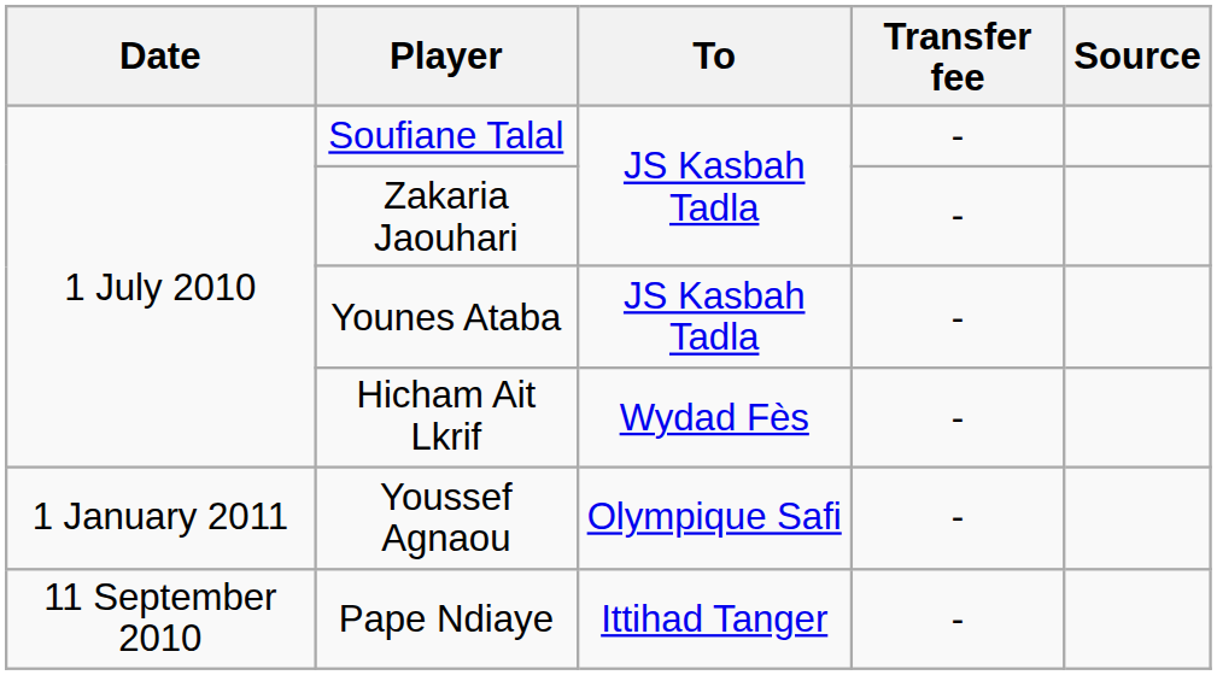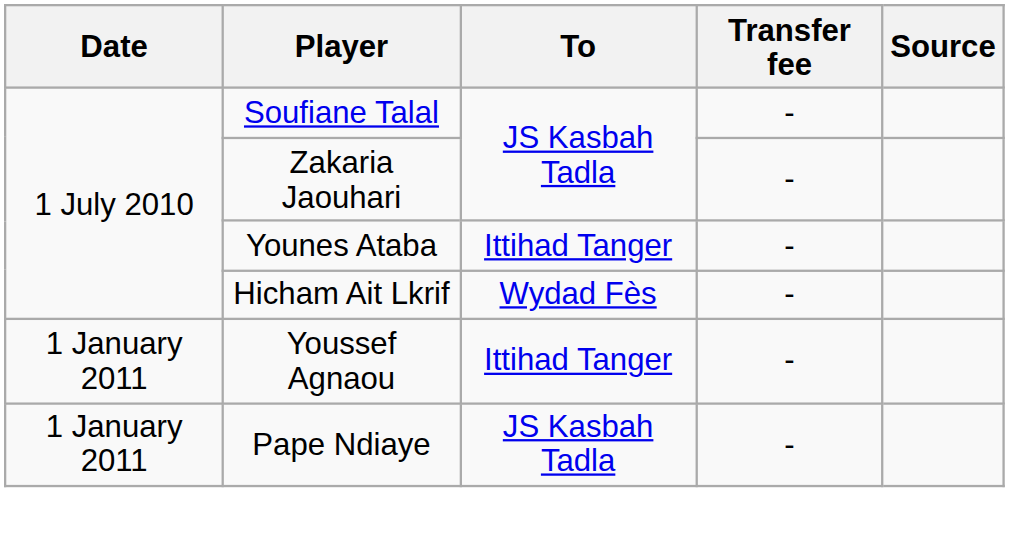 <table class="wikitable sortable" style="width:70%; text-align:center; font-size:85%; text-align:centre;">
 <tr>
 <th>Date</th>
 <th>Player</th>
 <th>To</th>
 <th>Transfer fee</th>
 <th>Source</th>
 </tr>
 <tr>
 <td rowspan="4">1 July 2010</td>
 <td> <a href='#'>Soufiane Talal</a></td>
 <td rowspan="2"><a href='#'>JS Kasbah Tadla</a></td>
 <td>-</td>
 <td></td>
 </tr>
 <tr>
 <td> Zakaria Jaouhari</td>
 <td>-</td>
 <td></td>
 </tr>
 <tr>
 <td> Younes Ataba</td>
-<td><a href='#'>JS Kasbah Tadla</a></td>
+<td><a href='#'>Ittihad Tanger</a></td>
 <td>-</td>
 <td></td>
 </tr>
 <tr>
 <td> Hicham Ait Lkrif</td>
 <td><a href='#'>Wydad Fès</a></td>
 <td>-</td>
 <td></td>
 </tr>
 <tr>
 <td>1 January 2011</td>
 <td> Youssef Agnaou</td>
-<td><a href='#'>Olympique Safi</a></td>
+<td><a href='#'>Ittihad Tanger</a></td>
 <td>-</td>
 <td></td>
 </tr>
 <tr>
-<td>11 September 2010</td>
+<td>1 January 2011</td>
 <td> Pape Ndiaye</td>
-<td><a href='#'>Ittihad Tanger</a></td>
+<td><a href='#'>JS Kasbah Tadla</a></td>
 <td>-</td>
 <td></td>
 </tr>
 </table>
